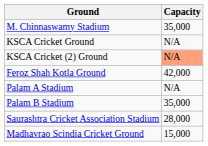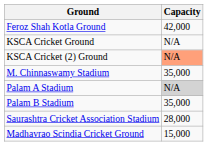 <table class="wikitable sortable">
 <tr>
 <th>Ground</th>
 <th>Capacity</th>
 </tr>
 <tr>
-<td><a href='#'>M. Chinnaswamy Stadium</a></td>
-<td>35,000</td>
+<td><a href='#'>Feroz Shah Kotla Ground</a></td>
+<td>42,000</td>
 </tr>
 <tr>
 <td>KSCA Cricket Ground</td>
 <td>N/A</td>
 </tr>
 <tr>
 <td>KSCA Cricket (2) Ground</td>
 <td style="background: lightsalmon;">N/A</td>
 </tr>
 <tr>
-<td><a href='#'>Feroz Shah Kotla Ground</a></td>
-<td>42,000</td>
+<td><a href='#'>M. Chinnaswamy Stadium</a></td>
+<td>35,000</td>
 </tr>
 <tr>
 <td><a href='#'>Palam A Stadium</a></td>
-<td>N/A</td>
+<td style="background: lightgrey;">N/A</td>
 </tr>
 <tr>
 <td><a href='#'>Palam B Stadium</a></td>
 <td>35,000</td>
 </tr>
 <tr>
 <td><a href='#'>Saurashtra Cricket Association Stadium</a></td>
 <td>28,000</td>
 </tr>
 <tr>
 <td><a href='#'>Madhavrao Scindia Cricket Ground</a></td>
 <td>15,000</td>
 </tr>
 </table>
